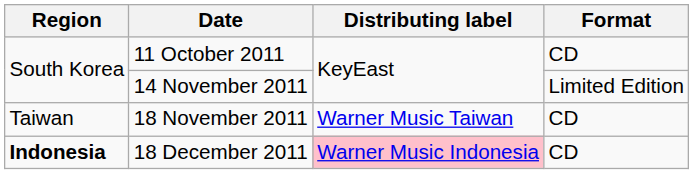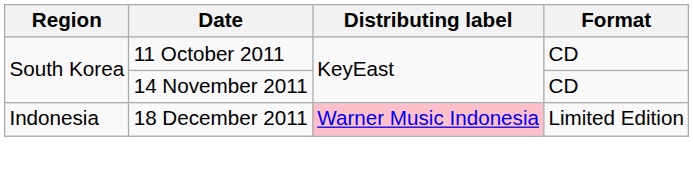 <table class="wikitable">
 <tr>
 <th>Region</th>
 <th>Date</th>
 <th>Distributing label</th>
 <th>Format</th>
 </tr>
 <tr>
 <td rowspan=2>South Korea</td>
 <td>11 October 2011</td>
 <td rowspan=2>KeyEast</td>
 <td>CD</td>
 </tr>
 <tr>
 <td>14 November 2011</td>
-<td>Limited Edition</td>
-</tr>
-<tr>
-<td>Taiwan</td>
-<td>18 November 2011</td>
-<td><a href='#'>Warner Music Taiwan</a></td>
 <td>CD</td>
 </tr>
 <tr>
-<td><strong>Indonesia</strong></td>
+<td>Indonesia</td>
 <td>18 December 2011</td>
 <td style="background: pink;"><a href='#'>Warner Music Indonesia</a></td>
-<td>CD</td>
+<td>Limited Edition</td>
 </tr>
 </table>
